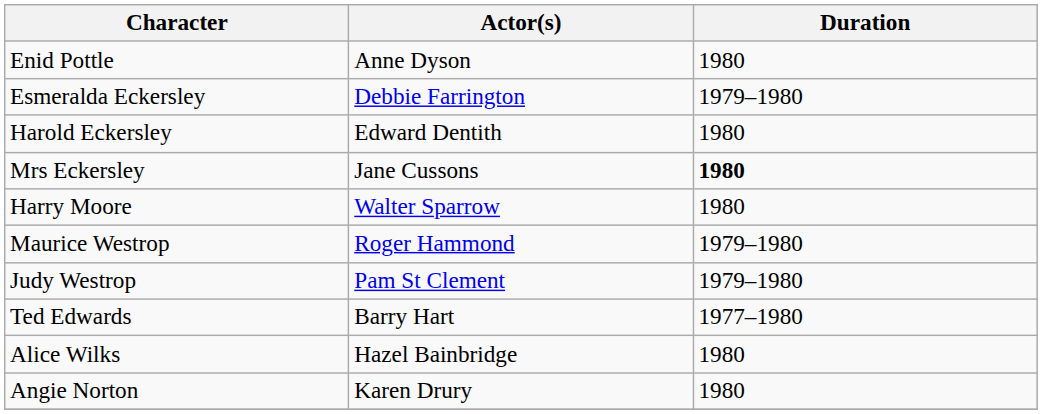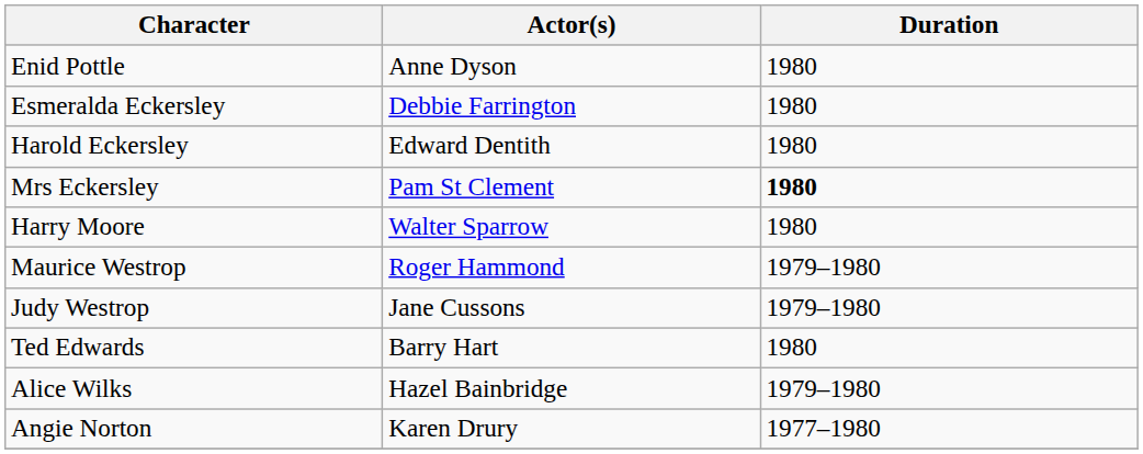 <table class="wikitable">
 <tr>
 <th scope="col" width="230">Character</th>
 <th scope="col" width="230">Actor(s)</th>
 <th scope="col" width="230">Duration</th>
 </tr>
 <tr>
 <td>Enid Pottle</td>
 <td>Anne Dyson</td>
 <td>1980</td>
 </tr>
 <tr>
 <td>Esmeralda Eckersley</td>
 <td><a href='#'>Debbie Farrington</a></td>
-<td>1979–1980</td>
+<td>1980</td>
 </tr>
 <tr>
 <td>Harold Eckersley</td>
 <td>Edward Dentith</td>
 <td>1980</td>
 </tr>
 <tr>
 <td>Mrs Eckersley</td>
-<td>Jane Cussons</td>
+<td><a href='#'>Pam St Clement</a></td>
 <td><strong>1980</strong></td>
 </tr>
 <tr>
 <td>Harry Moore</td>
 <td><a href='#'>Walter Sparrow</a></td>
 <td>1980</td>
 </tr>
 <tr>
 <td>Maurice Westrop</td>
 <td><a href='#'>Roger Hammond</a></td>
 <td>1979–1980</td>
 </tr>
 <tr>
 <td>Judy Westrop</td>
-<td><a href='#'>Pam St Clement</a></td>
+<td>Jane Cussons</td>
 <td>1979–1980</td>
 </tr>
 <tr>
 <td>Ted Edwards</td>
 <td>Barry Hart</td>
-<td>1977–1980</td>
+<td>1980</td>
 </tr>
 <tr>
 <td>Alice Wilks</td>
 <td>Hazel Bainbridge</td>
-<td>1980</td>
+<td>1979–1980</td>
 </tr>
 <tr>
 <td>Angie Norton</td>
 <td>Karen Drury</td>
-<td>1980</td>
+<td>1977–1980</td>
 </tr>
 <tr>
 </tr>
 </table>
